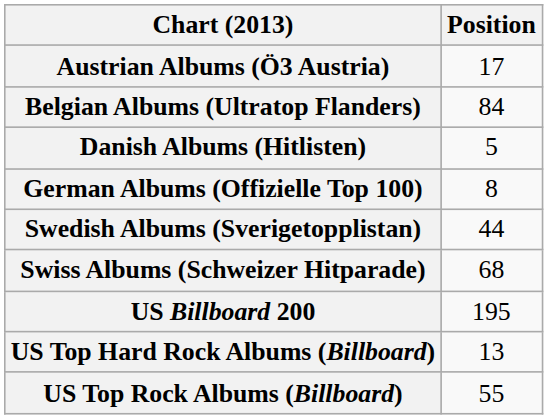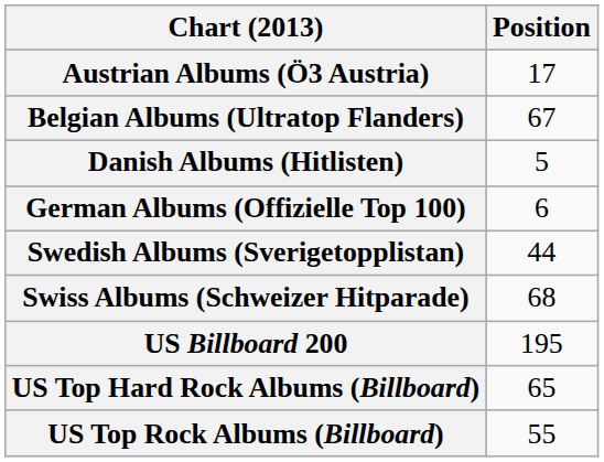 <table class="wikitable sortable plainrowheaders" style="text-align:center">
 <tr>
 <th scope="col">Chart (2013)</th>
 <th scope="col">Position</th>
 </tr>
 <tr>
 <th scope="row">Austrian Albums (Ö3 Austria)</th>
 <td>17</td>
 </tr>
 <tr>
 <th scope="row">Belgian Albums (Ultratop Flanders)</th>
-<td>84</td>
+<td>67</td>
 </tr>
 <tr>
 <th scope="row">Danish Albums (Hitlisten)</th>
 <td>5</td>
 </tr>
 <tr>
 <th scope="row">German Albums (Offizielle Top 100)</th>
-<td>8</td>
+<td>6</td>
 </tr>
 <tr>
 <th scope="row">Swedish Albums (Sverigetopplistan)</th>
 <td>44</td>
 </tr>
 <tr>
 <th scope="row">Swiss Albums (Schweizer Hitparade)</th>
 <td>68</td>
 </tr>
 <tr>
 <th scope="row">US <em>Billboard</em> 200</th>
 <td>195</td>
 </tr>
 <tr>
 <th scope="row">US Top Hard Rock Albums (<em>Billboard</em>)</th>
-<td>13</td>
+<td>65</td>
 </tr>
 <tr>
 <th scope="row">US Top Rock Albums (<em>Billboard</em>)</th>
 <td>55</td>
 </tr>
 </table>
